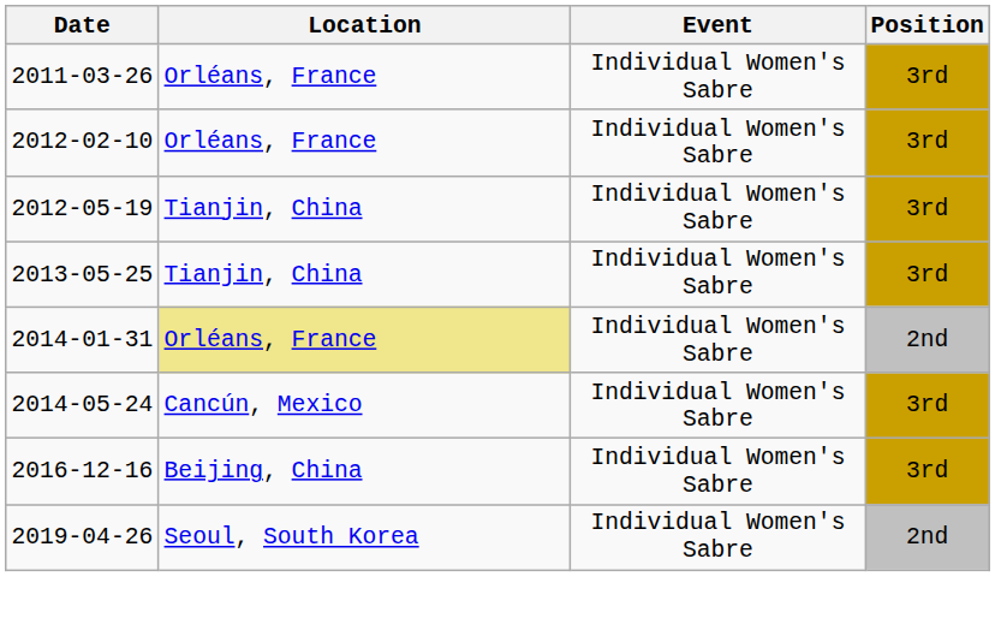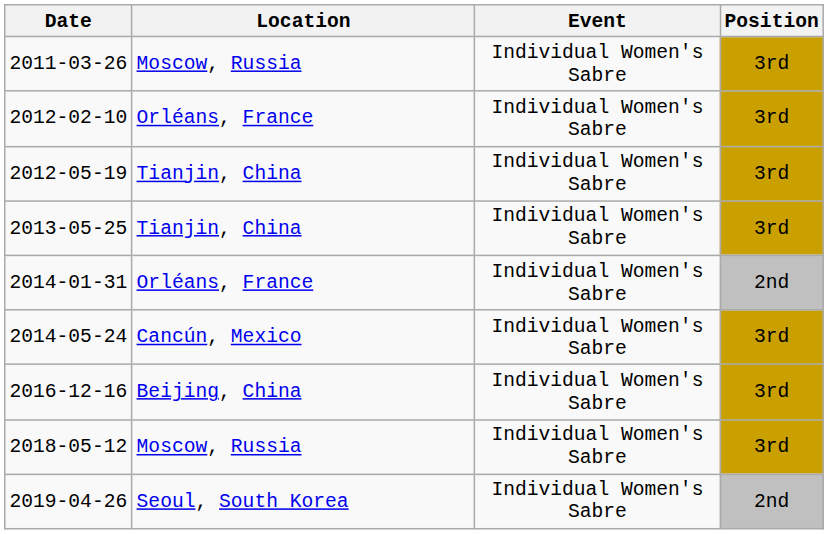 <table class="wikitable" style="text-align:center;">
 <tr>
 <th>Date</th>
 <th style="width:17em">Location</th>
 <th style="width:12em">Event</th>
 <th>Position</th>
 </tr>
 <tr>
 <td>2011-03-26</td>
-<td rowspan="1" align="left"> <a href='#'>Orléans</a>, <a href='#'>France</a></td>
+<td rowspan="1" align="left"> <a href='#'>Moscow</a>, <a href='#'>Russia</a></td>
 <td>Individual Women's Sabre</td>
 <td bgcolor="caramel">3rd</td>
 </tr>
 <tr>
 <td>2012-02-10</td>
 <td rowspan="1" align="left"> <a href='#'>Orléans</a>, <a href='#'>France</a></td>
 <td>Individual Women's Sabre</td>
 <td bgcolor="caramel">3rd</td>
 </tr>
 <tr>
 <td>2012-05-19</td>
 <td rowspan="1" align="left"> <a href='#'>Tianjin</a>, <a href='#'>China</a></td>
 <td>Individual Women's Sabre</td>
 <td bgcolor="caramel">3rd</td>
 </tr>
 <tr>
 <td rowspan="1">2013-05-25</td>
 <td rowspan="1" align="left"> <a href='#'>Tianjin</a>, <a href='#'>China</a></td>
 <td>Individual Women's Sabre</td>
 <td bgcolor="caramel">3rd</td>
 </tr>
 <tr>
 <td>2014-01-31</td>
-<td rowspan="1" align="left" style="background: khaki;"> <a href='#'>Orléans</a>, <a href='#'>France</a></td>
+<td rowspan="1" align="left"> <a href='#'>Orléans</a>, <a href='#'>France</a></td>
 <td>Individual Women's Sabre</td>
 <td bgcolor="silver">2nd</td>
 </tr>
 <tr>
 <td>2014-05-24</td>
 <td rowspan="1" align="left"> <a href='#'>Cancún</a>, <a href='#'>Mexico</a></td>
 <td>Individual Women's Sabre</td>
 <td bgcolor="caramel">3rd</td>
 </tr>
 <tr>
 <td rowspan="1">2016-12-16</td>
 <td rowspan="1" align="left"> <a href='#'>Beijing</a>, <a href='#'>China</a></td>
 <td>Individual Women's Sabre</td>
 <td bgcolor="caramel">3rd</td>
 </tr>
 <tr>
+<td>2018-05-12</td>
+<td rowspan="1" align="left"> <a href='#'>Moscow</a>, <a href='#'>Russia</a></td>
+<td>Individual Women's Sabre</td>
+<td bgcolor="caramel">3rd</td>
+</tr>
+<tr>
 <td>2019-04-26</td>
 <td rowspan="1" align="left"> <a href='#'>Seoul</a>, <a href='#'>South Korea</a></td>
 <td>Individual Women's Sabre</td>
 <td bgcolor="silver">2nd</td>
 </tr>
 </table>
